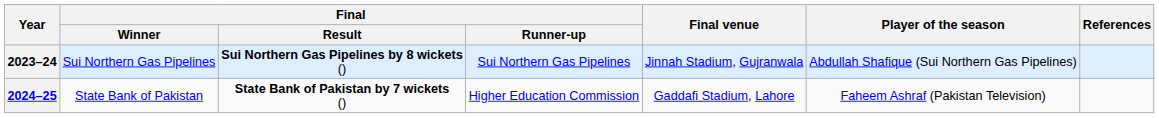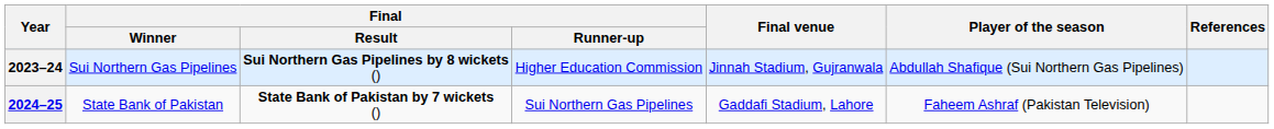 <table class="wikitable sortable" style="font-size:90%; text-align: center;">
 <tr>
 <th rowspan="2">Year</th>
 <th colspan="3">Final</th>
 <th rowspan="2">Final venue</th>
 <th rowspan="2">Player of the season</th>
 <th rowspan="2">References</th>
 </tr>
 <tr>
 <th>Winner</th>
 <th>Result</th>
 <th>Runner-up</th>
 </tr>
 <tr style="background:#ddeeff">
 <th>2023–24</th>
 <td><a href='#'>Sui Northern Gas Pipelines</a><br></td>
 <td><strong>Sui Northern Gas Pipelines by 8 wickets</strong><br>()</td>
-<td><a href='#'>Sui Northern Gas Pipelines</a><br></td>
+<td><a href='#'>Higher Education Commission</a><br></td>
 <td><a href='#'>Jinnah Stadium</a>, <a href='#'>Gujranwala</a></td>
 <td><a href='#'>Abdullah Shafique</a> (Sui Northern Gas Pipelines)</td>
 <td></td>
 </tr>
 <tr>
 <th><a href='#'>2024–25</a></th>
 <td><a href='#'>State Bank of Pakistan</a><br></td>
 <td><strong>State Bank of Pakistan by 7 wickets</strong><br>()</td>
-<td><a href='#'>Higher Education Commission</a><br></td>
+<td><a href='#'>Sui Northern Gas Pipelines</a><br></td>
 <td><a href='#'>Gaddafi Stadium</a>, <a href='#'>Lahore</a></td>
 <td><a href='#'>Faheem Ashraf</a> (Pakistan Television)</td>
 <td></td>
 </tr>
 </table>
